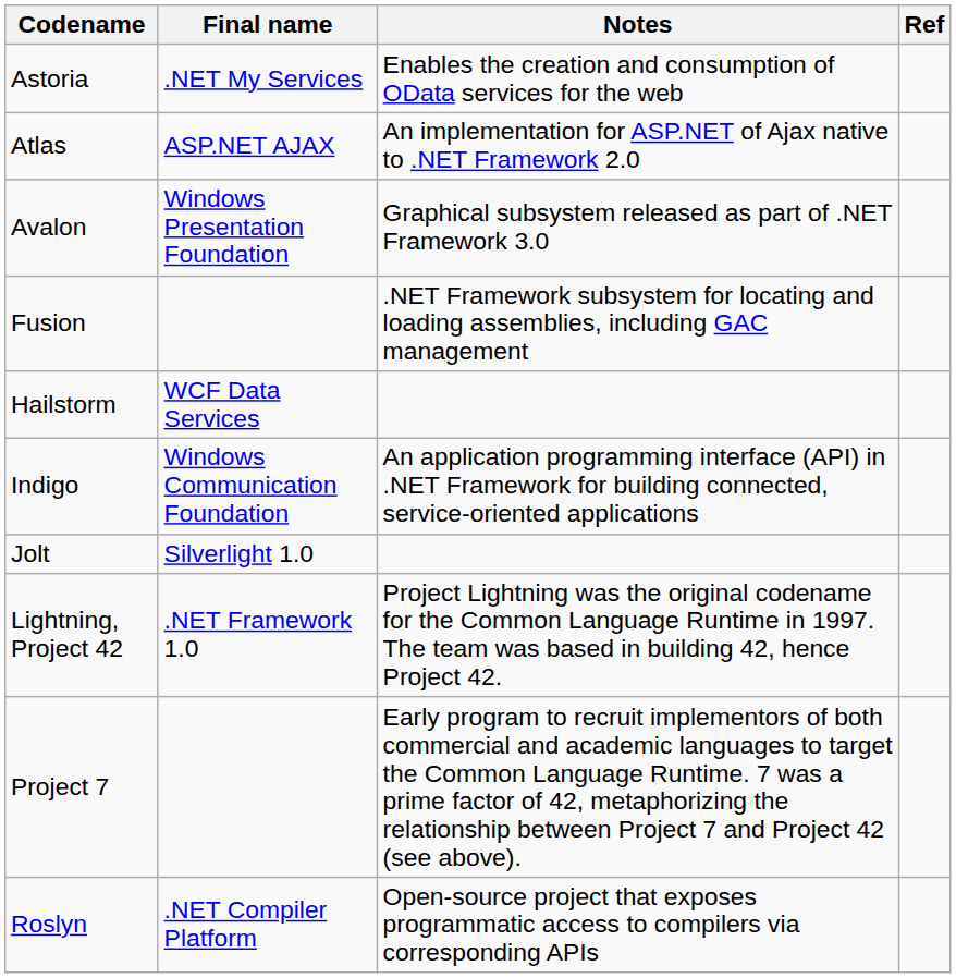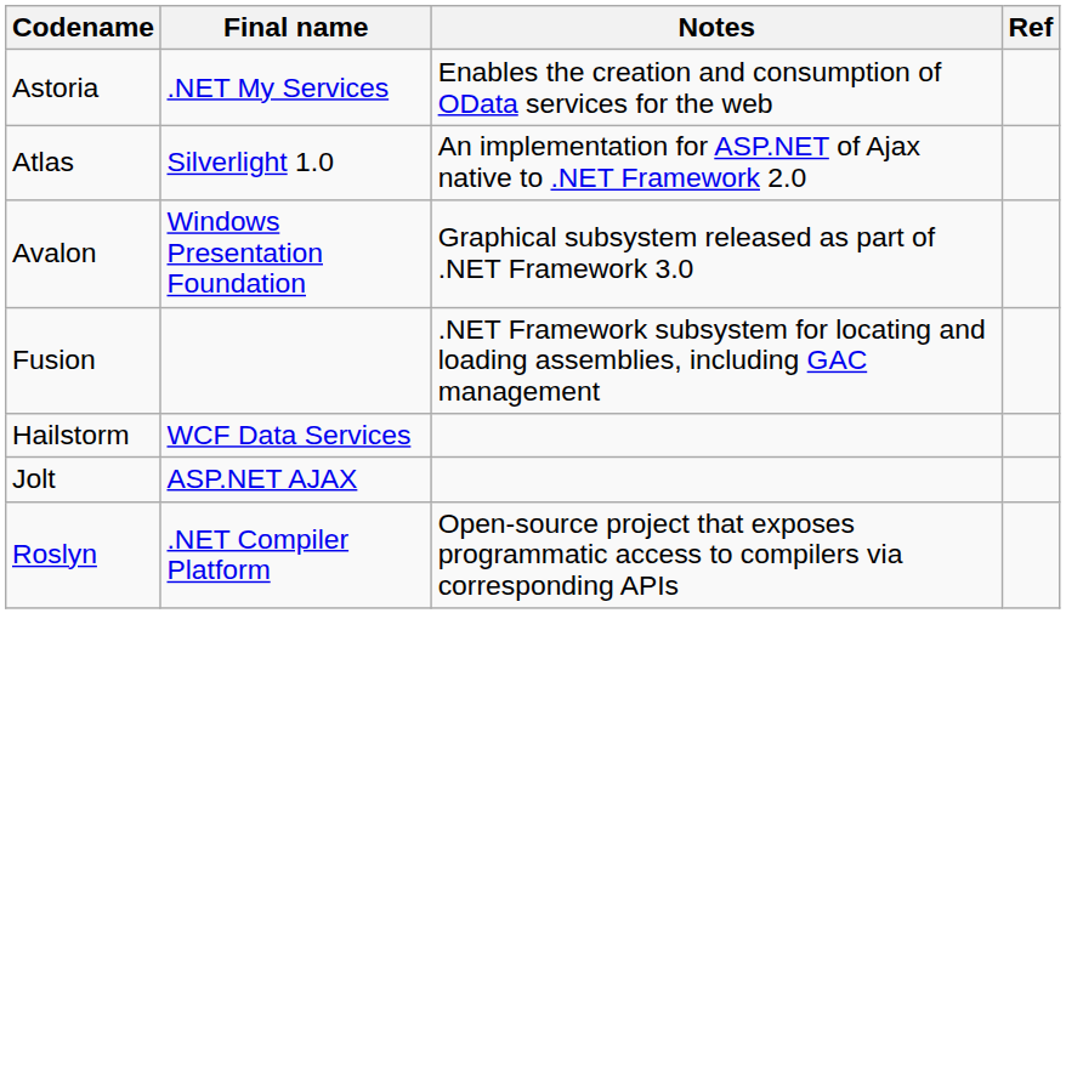 <table class="sortable wikitable">
 <tr>
 <th>Codename</th>
 <th>Final name</th>
 <th>Notes</th>
 <th>Ref</th>
 </tr>
 <tr>
 <td>Astoria</td>
 <td><a href='#'>.NET My Services</a></td>
 <td>Enables the creation and consumption of <a href='#'>OData</a> services for the web</td>
 <td></td>
 </tr>
 <tr>
 <td>Atlas</td>
-<td><a href='#'>ASP.NET AJAX</a></td>
+<td><a href='#'>Silverlight</a> 1.0</td>
 <td>An implementation for <a href='#'>ASP.NET</a> of Ajax native to <a href='#'>.NET Framework</a> 2.0</td>
 <td></td>
 </tr>
 <tr>
 <td>Avalon</td>
 <td><a href='#'>Windows Presentation Foundation</a></td>
 <td>Graphical subsystem released as part of .NET Framework 3.0</td>
 <td></td>
 </tr>
 <tr>
 <td>Fusion</td>
 <td></td>
 <td>.NET Framework subsystem for locating and loading assemblies, including <a href='#'>GAC</a> management</td>
 <td></td>
 </tr>
 <tr>
 <td>Hailstorm</td>
 <td><a href='#'>WCF Data Services</a></td>
 <td></td>
 <td></td>
 </tr>
 <tr>
-<td>Indigo</td>
-<td><a href='#'>Windows Communication Foundation</a></td>
-<td>An application programming interface (API) in .NET Framework for building connected, service-oriented applications</td>
+<td>Jolt</td>
+<td><a href='#'>ASP.NET AJAX</a></td>
 <td></td>
-</tr>
-<tr>
-<td>Jolt</td>
-<td><a href='#'>Silverlight</a> 1.0</td>
-<td></td>
-<td></td>
-</tr>
-<tr>
-<td>Lightning, Project 42</td>
-<td><a href='#'>.NET Framework</a> 1.0</td>
-<td>Project Lightning was the original codename for the Common Language Runtime in 1997. The team was based in building 42, hence Project 42.</td>
-<td></td>
-</tr>
-<tr>
-<td>Project 7</td>
-<td></td>
-<td>Early program to recruit implementors of both commercial and academic languages to target the Common Language Runtime. 7 was a prime factor of 42, metaphorizing the relationship between Project 7 and Project 42 (see above).</td>
 <td></td>
 </tr>
 <tr>
 <td><a href='#'>Roslyn</a></td>
 <td><a href='#'>.NET Compiler Platform</a></td>
 <td>Open-source project that exposes programmatic access to compilers via corresponding APIs</td>
 <td></td>
 </tr>
 </table>
